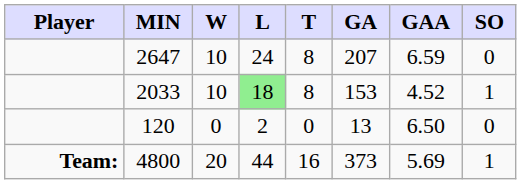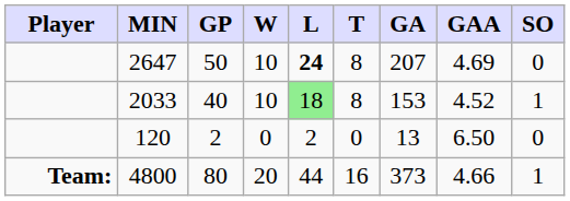 <table style="width:60%;" class="wikitable sortable">
 <tr>
 <th style="background:#ddf; width:10%;">Player</th>
 <th style="width:3%; background:#ddf;" title="Minutes played">MIN</th>
+<th style="width:3%; background:#ddf;" title="Games played in">GP</th>
 <th style="width:3%; background:#ddf;" title="Games played in">W</th>
 <th style="width:3%; background:#ddf;" title="Games played in">L</th>
 <th style="width:3%; background:#ddf;" title="Ties">T</th>
 <th style="width:3%; background:#ddf;" title="Goals against">GA</th>
 <th style="width:3%; background:#ddf;" title="Goals against average">GAA</th>
 <th style="width:3%; background:#ddf;" title="Shut-outs">SO</th>
 </tr>
 <tr style="text-align:center;">
 <td style="text-align:right;"></td>
 <td>2647</td>
+<td>50</td>
 <td>10</td>
-<td>24</td>
+<td><strong>24</strong></td>
 <td>8</td>
 <td>207</td>
-<td>6.59</td>
+<td>4.69</td>
 <td>0</td>
 </tr>
 <tr style="text-align:center;">
 <td style="text-align:right;"></td>
 <td>2033</td>
+<td>40</td>
 <td>10</td>
 <td style="background: lightgreen;">18</td>
 <td>8</td>
 <td>153</td>
 <td>4.52</td>
 <td>1</td>
 </tr>
 <tr style="text-align:center;">
 <td style="text-align:right;"></td>
 <td>120</td>
+<td>2</td>
 <td>0</td>
 <td>2</td>
 <td>0</td>
 <td>13</td>
 <td>6.50</td>
 <td>0</td>
 </tr>
 <tr style="text-align:center;">
 <td style="text-align:right;"><strong>Team:</strong></td>
 <td>4800</td>
+<td>80</td>
 <td>20</td>
 <td>44</td>
 <td>16</td>
 <td>373</td>
-<td>5.69</td>
+<td>4.66</td>
 <td>1</td>
 </tr>
 </table>
